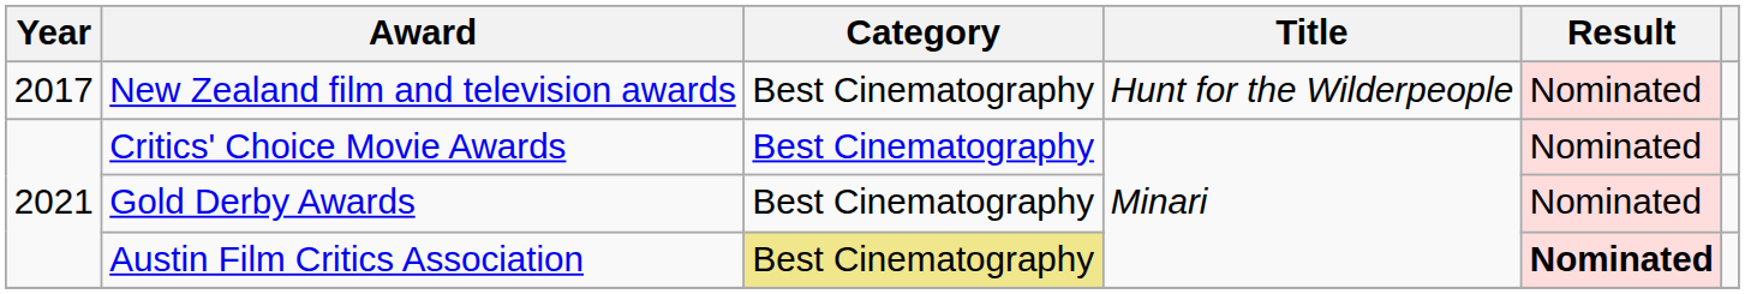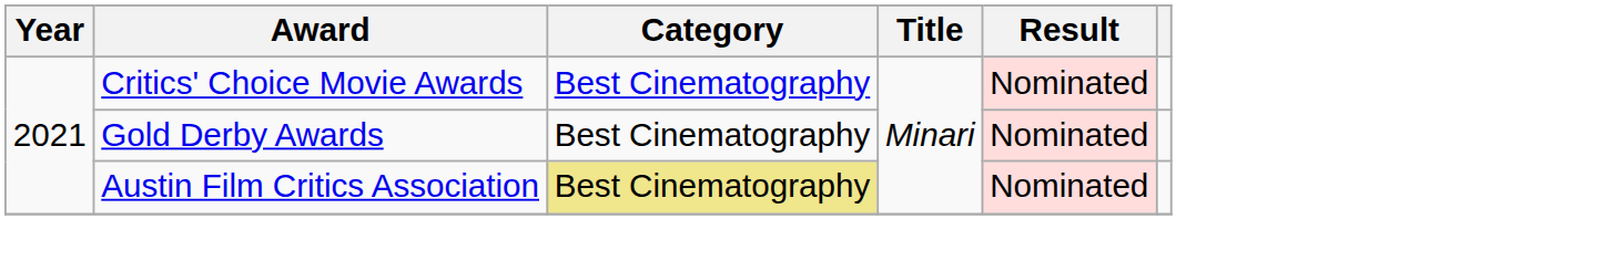 <table class="wikitable">
 <tr>
 <th>Year</th>
 <th>Award</th>
 <th>Category</th>
 <th>Title</th>
 <th>Result</th>
 <th></th>
-</tr>
-<tr>
-<td>2017</td>
-<td><a href='#'>New Zealand film and television awards</a></td>
-<td>Best Cinematography</td>
-<td><em>Hunt for the Wilderpeople</em></td>
-<td style="background: #ffdddd">Nominated</td>
-<td></td>
 </tr>
 <tr>
 <td rowspan="3">2021</td>
 <td><a href='#'>Critics' Choice Movie Awards</a></td>
 <td><a href='#'>Best Cinematography</a></td>
 <td rowspan=3><em>Minari</em></td>
 <td style="background: #ffdddd">Nominated</td>
 <td></td>
 </tr>
 <tr>
 <td><a href='#'>Gold Derby Awards</a></td>
 <td>Best Cinematography</td>
 <td style="background: #ffdddd">Nominated</td>
 <td></td>
 </tr>
 <tr>
 <td><a href='#'>Austin Film Critics Association</a></td>
 <td style="background: khaki;">Best Cinematography</td>
-<td style="background: #ffdddd"><strong>Nominated</strong></td>
+<td style="background: #ffdddd">Nominated</td>
 <td></td>
 </tr>
 <tr>
 </tr>
 </table>
